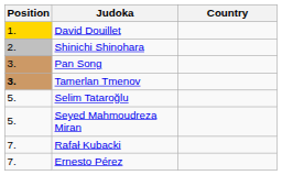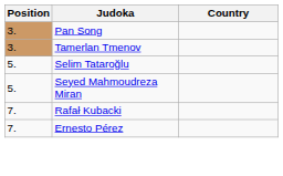 <table class=wikitable>
 <tr>
 <th>Position</th>
 <th width=180>Judoka</th>
 <th width=140>Country</th>
 </tr>
 <tr>
-<td bgcolor=gold>1.</td>
-<td><a href='#'>David Douillet</a></td>
-<td></td>
-</tr>
-<tr>
-<td bgcolor=silver>2.</td>
-<td><a href='#'>Shinichi Shinohara</a></td>
-<td></td>
-</tr>
-<tr>
 <td bgcolor=CC9966>3.</td>
 <td><a href='#'>Pan Song</a></td>
 <td></td>
 </tr>
 <tr>
-<td bgcolor=CC9966><strong>3.</strong></td>
+<td bgcolor=CC9966>3.</td>
 <td><a href='#'>Tamerlan Tmenov</a></td>
 <td></td>
 </tr>
 <tr>
 <td>5.</td>
 <td><a href='#'>Selim Tataroğlu</a></td>
 <td></td>
 </tr>
 <tr>
 <td>5.</td>
 <td><a href='#'>Seyed Mahmoudreza Miran</a></td>
 <td></td>
 </tr>
 <tr>
 <td>7.</td>
 <td><a href='#'>Rafał Kubacki</a></td>
 <td></td>
 </tr>
 <tr>
 <td>7.</td>
 <td><a href='#'>Ernesto Pérez</a></td>
 <td></td>
 </tr>
 </table>
